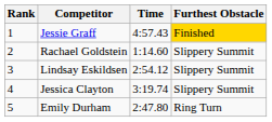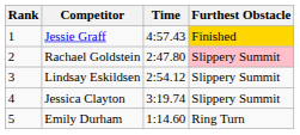 <table class="wikitable sortable mw-collapsible">
 <tr>
 <th>Rank</th>
 <th>Competitor</th>
 <th>Time</th>
 <th>Furthest Obstacle</th>
 </tr>
 <tr>
 <td>1</td>
 <td><a href='#'>Jessie Graff</a></td>
 <td>4:57.43</td>
 <td style="background: gold;">Finished</td>
 </tr>
 <tr>
 <td>2</td>
 <td>Rachael Goldstein</td>
-<td>1:14.60</td>
-<td>Slippery Summit</td>
+<td>2:47.80</td>
+<td style="background: pink;">Slippery Summit</td>
 </tr>
 <tr>
 <td>3</td>
 <td>Lindsay Eskildsen</td>
 <td>2:54.12</td>
 <td>Slippery Summit</td>
 </tr>
 <tr>
 <td>4</td>
 <td>Jessica Clayton</td>
 <td>3:19.74</td>
 <td>Slippery Summit</td>
 </tr>
 <tr>
 <td>5</td>
 <td>Emily Durham</td>
-<td>2:47.80</td>
+<td>1:14.60</td>
 <td>Ring Turn</td>
 </tr>
 </table>
